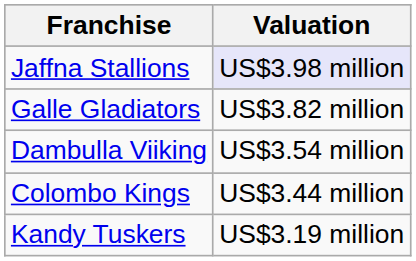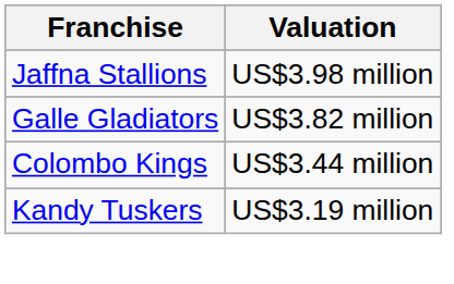 <table class="wikitable">
 <tr>
 <th>Franchise</th>
 <th>Valuation</th>
 </tr>
 <tr>
 <td><a href='#'>Jaffna Stallions</a></td>
-<td style="background: lavender;">US$3.98 million</td>
+<td>US$3.98 million</td>
 </tr>
 <tr>
 <td><a href='#'>Galle Gladiators</a></td>
 <td>US$3.82 million</td>
-</tr>
-<tr>
-<td><a href='#'>Dambulla Viiking</a></td>
-<td>US$3.54 million</td>
 </tr>
 <tr>
 <td><a href='#'>Colombo Kings</a></td>
 <td>US$3.44 million</td>
 </tr>
 <tr>
 <td><a href='#'>Kandy Tuskers</a></td>
 <td>US$3.19 million</td>
 </tr>
 </table>
